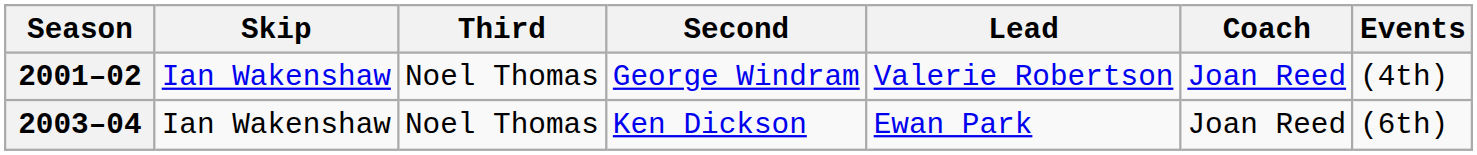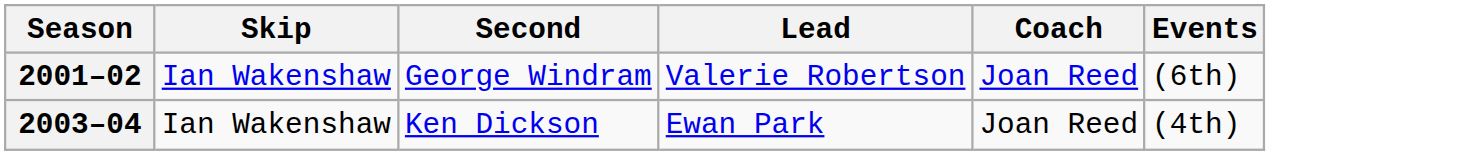 <table class="wikitable">
 <tr>
 <th scope="col" width=60>Season</th>
 <th scope="col">Skip</th>
-<th scope="col">Third</th>
 <th scope="col">Second</th>
 <th scope="col">Lead</th>
 <th scope="col">Coach</th>
 <th scope="col">Events</th>
 </tr>
 <tr>
 <th scope="row">2001–02</th>
 <td><a href='#'>Ian Wakenshaw</a></td>
-<td>Noel Thomas</td>
 <td><a href='#'>George Windram</a></td>
 <td><a href='#'>Valerie Robertson</a></td>
 <td><a href='#'>Joan Reed</a></td>
-<td> (4th)</td>
+<td> (6th)</td>
 </tr>
 <tr>
 <th scope="row">2003–04</th>
 <td>Ian Wakenshaw</td>
-<td>Noel Thomas</td>
 <td><a href='#'>Ken Dickson</a></td>
 <td><a href='#'>Ewan Park</a></td>
 <td>Joan Reed</td>
-<td> (6th)</td>
+<td> (4th)</td>
 </tr>
 </table>
